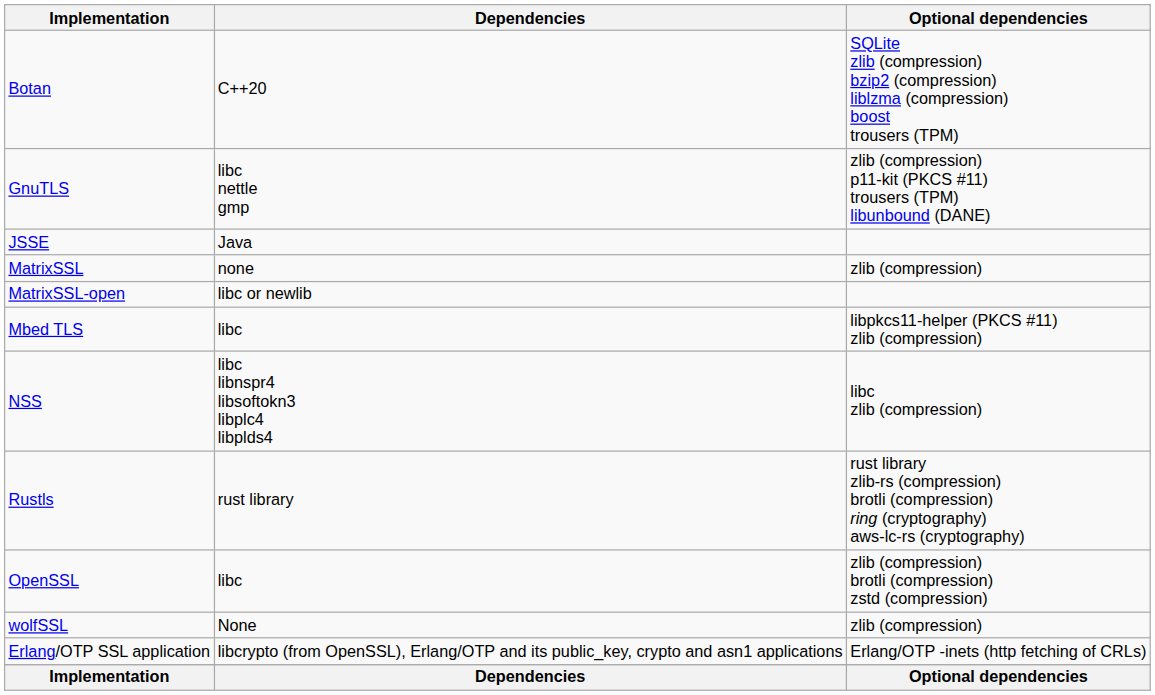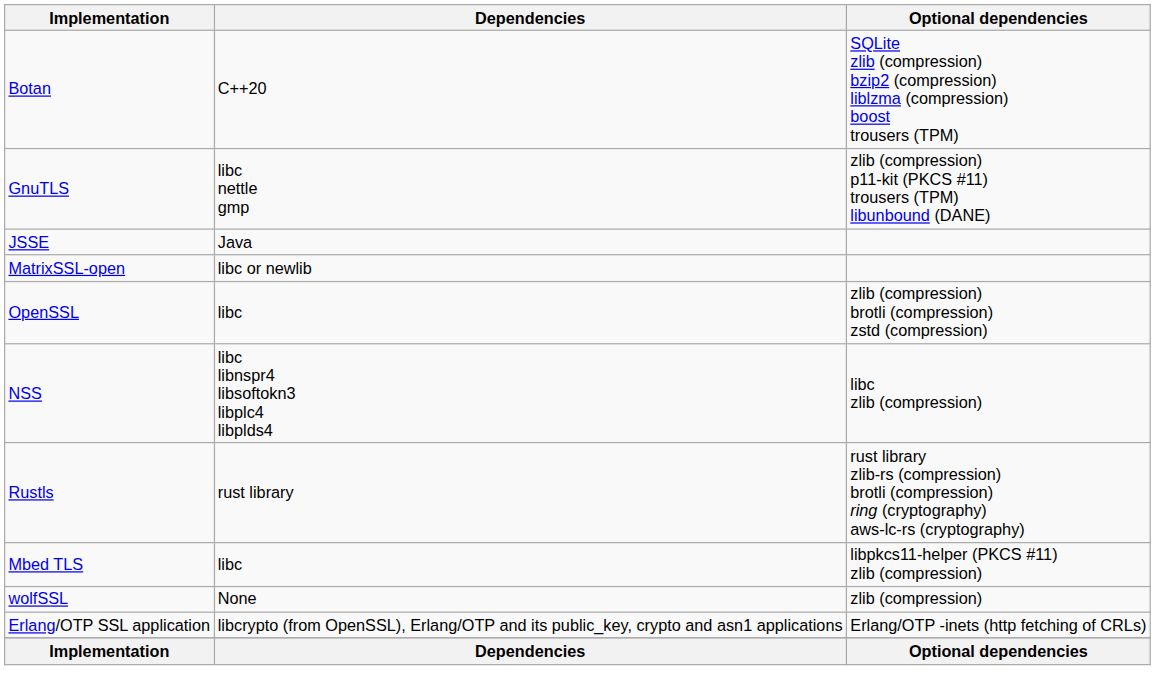 <table class="wikitable sortable sort-under" style="text-align: left; font-size: smaller">
 <tr>
 <th>Implementation</th>
 <th>Dependencies</th>
 <th>Optional dependencies</th>
 </tr>
 <tr>
 <td><a href='#'>Botan</a></td>
 <td>C++20</td>
 <td><a href='#'>SQLite</a><br><a href='#'>zlib</a> (compression)<br><a href='#'>bzip2</a>  (compression)<br><a href='#'>liblzma</a> (compression)<br><a href='#'>boost</a><br>trousers (TPM)</td>
 </tr>
 <tr>
 <td><a href='#'>GnuTLS</a></td>
 <td>libc<br>nettle<br>gmp</td>
 <td>zlib (compression)<br>p11-kit (PKCS #11)<br>trousers (TPM)<br><a href='#'>libunbound</a> (DANE)</td>
 </tr>
 <tr>
 <td><a href='#'>JSSE</a></td>
 <td>Java</td>
 <td></td>
 </tr>
 <tr>
-<td><a href='#'>MatrixSSL</a></td>
-<td>none</td>
-<td>zlib (compression)</td>
-</tr>
-<tr>
 <td><a href='#'>MatrixSSL-open</a></td>
 <td>libc or newlib</td>
 <td></td>
 </tr>
 <tr>
-<td><a href='#'>Mbed TLS</a></td>
+<td><a href='#'>OpenSSL</a></td>
 <td>libc</td>
-<td>libpkcs11-helper (PKCS #11)<br>zlib (compression)</td>
+<td>zlib (compression)<br>brotli (compression)<br>zstd (compression)<br></td>
 </tr>
 <tr>
 <td><a href='#'>NSS</a></td>
 <td>libc<br>libnspr4<br>libsoftokn3<br>libplc4<br>libplds4</td>
 <td>libc<br>zlib (compression)</td>
 </tr>
 <tr>
 <td><a href='#'>Rustls</a></td>
 <td>rust  library</td>
 <td>rust  library<br>zlib-rs (compression)<br>brotli (compression)<br><em>ring</em> (cryptography)<br>aws-lc-rs (cryptography)<br></td>
 </tr>
 <tr>
-<td><a href='#'>OpenSSL</a></td>
+<td><a href='#'>Mbed TLS</a></td>
 <td>libc</td>
-<td>zlib (compression)<br>brotli (compression)<br>zstd (compression)<br></td>
+<td>libpkcs11-helper (PKCS #11)<br>zlib (compression)</td>
 </tr>
 <tr>
 <td><a href='#'>wolfSSL</a></td>
 <td>None</td>
 <td>zlib (compression)</td>
 </tr>
 <tr>
 <td><a href='#'>Erlang</a>/OTP SSL application</td>
 <td>libcrypto (from OpenSSL), Erlang/OTP  and its public_key, crypto and asn1 applications</td>
 <td>Erlang/OTP -inets (http fetching of CRLs)</td>
 </tr>
 <tr>
 </tr>
 <tr class="sortbottom">
 <th>Implementation</th>
 <th>Dependencies</th>
 <th>Optional dependencies</th>
 </tr>
 </table>
